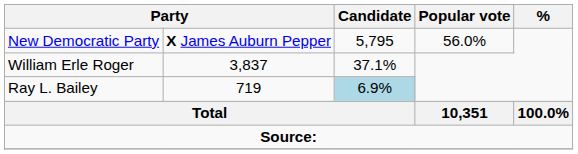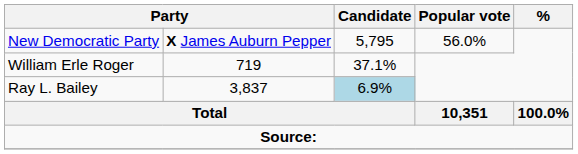 <table class="wikitable">
 <tr>
 <th colspan="2">Party</th>
 <th>Candidate</th>
 <th>Popular vote</th>
 <th>%</th>
 </tr>
 <tr>
 <td><a href='#'>New Democratic Party</a></td>
 <td> <strong>X</strong> <a href='#'>James Auburn Pepper</a></td>
 <td align=center>5,795</td>
 <td align=center>56.0%</td>
 </tr>
 <tr>
 <td>William Erle Roger</td>
-<td align=center>3,837</td>
+<td align=center>719</td>
 <td align=center>37.1%</td>
 </tr>
 <tr>
 <td>Ray L. Bailey</td>
-<td align=center>719</td>
+<td align=center>3,837</td>
 <td align=center style="background: lightblue;">6.9%</td>
 </tr>
 <tr>
 <th colspan=3>Total</th>
 <th>10,351</th>
 <th>100.0%</th>
 </tr>
 <tr>
 <td align="center" colspan=5><strong>Source:</strong> </td>
 </tr>
 <tr>
 </tr>
 </table>
